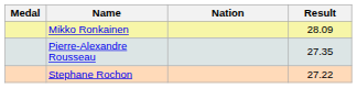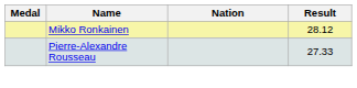 <table class=wikitable style="border:1px solid #AAAAAA;font-size:90%">
 <tr bgcolor="#E4E4E4">
 <th width=50>Medal</th>
 <th width=160>Name</th>
 <th width=160>Nation</th>
 <th width=80>Result</th>
 </tr>
 <tr bgcolor="#F7F6A8">
 <td align="center"></td>
 <td><a href='#'>Mikko Ronkainen</a></td>
 <td></td>
-<td align="center">28.09</td>
+<td align="center">28.12</td>
 </tr>
 <tr bgcolor="#DCE5E5">
 <td align="center"></td>
 <td><a href='#'>Pierre-Alexandre Rousseau</a></td>
 <td></td>
-<td align="center">27.35</td>
-</tr>
-<tr bgcolor="#FFDAB9">
-<td align="center"></td>
-<td><a href='#'>Stephane Rochon</a></td>
-<td></td>
-<td align="center">27.22</td>
+<td align="center">27.33</td>
 </tr>
 </table>
